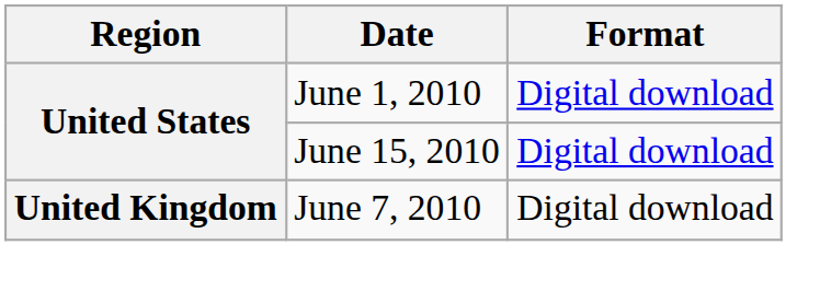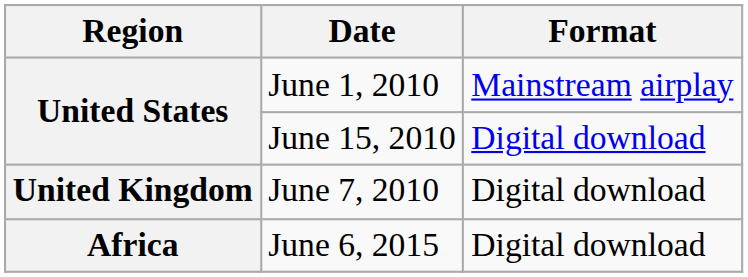 <table class="wikitable plainrowheaders">
 <tr>
 <th>Region</th>
 <th>Date</th>
 <th>Format</th>
 </tr>
 <tr>
 <th scope="row" rowspan="2">United States</th>
 <td>June 1, 2010</td>
-<td><a href='#'>Digital download</a></td>
+<td><a href='#'>Mainstream</a> <a href='#'>airplay</a></td>
 </tr>
 <tr>
 <td>June 15, 2010</td>
 <td><a href='#'>Digital download</a></td>
 </tr>
 <tr>
 <th scope="row">United Kingdom</th>
 <td>June 7, 2010</td>
 <td>Digital download</td>
 </tr>
+<tr>
+<th scope="row">Africa</th>
+<td>June 6, 2015</td>
+<td>Digital download</td>
+</tr>
 </table>
